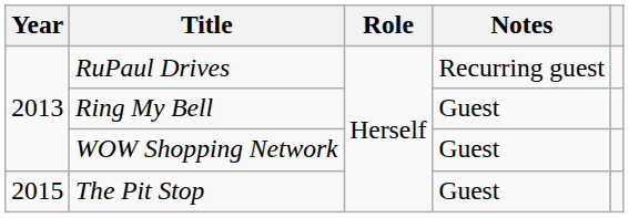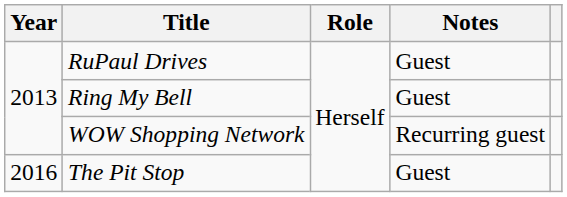 <table class="wikitable">
 <tr>
 <th>Year</th>
 <th>Title</th>
 <th>Role</th>
 <th>Notes</th>
 <th></th>
 </tr>
 <tr>
 <td rowspan="3">2013</td>
 <td><em>RuPaul Drives</em></td>
 <td rowspan="7">Herself</td>
-<td>Recurring guest</td>
+<td>Guest</td>
 <td style="text-align: center;"></td>
 </tr>
 <tr>
 <td><em>Ring My Bell</em></td>
 <td>Guest</td>
 <td style="text-align: center;"></td>
 </tr>
 <tr>
 <td><em>WOW Shopping Network</em></td>
-<td>Guest</td>
+<td>Recurring guest</td>
 <td style="text-align: center;"></td>
 </tr>
 <tr>
-<td>2015</td>
+<td>2016</td>
 <td><em>The Pit Stop</em></td>
 <td>Guest</td>
 <td style="text-align: center;"></td>
 </tr>
 </table>
